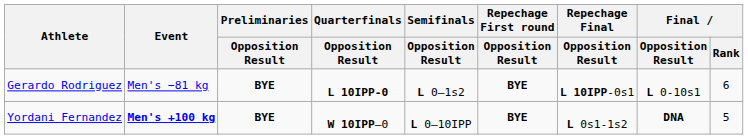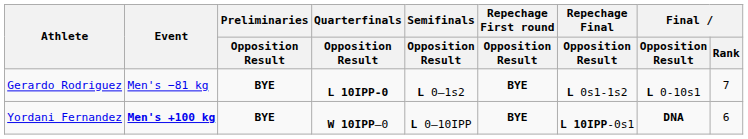 <table class="wikitable" style="font-size:90%">
 <tr>
 <th rowspan="2">Athlete</th>
 <th rowspan="2">Event</th>
 <th>Preliminaries</th>
 <th>Quarterfinals</th>
 <th>Semifinals</th>
 <th>Repechage<br>First round</th>
 <th>Repechage<br>Final</th>
 <th colspan="2">Final / </th>
 </tr>
 <tr>
 <th>Opposition<br>Result</th>
 <th>Opposition<br>Result</th>
 <th>Opposition<br>Result</th>
 <th>Opposition<br>Result</th>
 <th>Opposition<br>Result</th>
 <th>Opposition<br>Result</th>
 <th>Rank</th>
 </tr>
 <tr align="center">
 <td align="left"><a href='#'>Gerardo Rodriguez</a></td>
 <td align="left"><a href='#'>Men's −81 kg</a></td>
 <td><strong>BYE</strong></td>
 <td><br><strong>L</strong> <strong>10IPP-0</strong></td>
 <td><br><strong>L</strong> 0–1s2</td>
 <td><strong>BYE</strong></td>
-<td><br><strong>L</strong> <strong>10IPP</strong>-0s1</td>
+<td><br><strong>L</strong> 0s1-1s2</td>
 <td><br><strong>L</strong> 0-10s1</td>
-<td>6</td>
+<td>7</td>
 </tr>
 <tr align="center">
 <td align="left"><a href='#'>Yordani Fernandez</a></td>
 <td align="left"><strong><a href='#'>Men's +100 kg</a></strong></td>
 <td><strong>BYE</strong></td>
 <td><br><strong>W</strong> <strong>10IPP</strong>–0</td>
 <td><br><strong>L</strong> 0–10IPP</td>
 <td><strong>BYE</strong></td>
-<td><br><strong>L</strong> 0s1-1s2</td>
+<td><br><strong>L</strong> <strong>10IPP</strong>-0s1</td>
 <td><strong>DNA</strong></td>
-<td>5</td>
+<td>6</td>
 </tr>
 </table>
